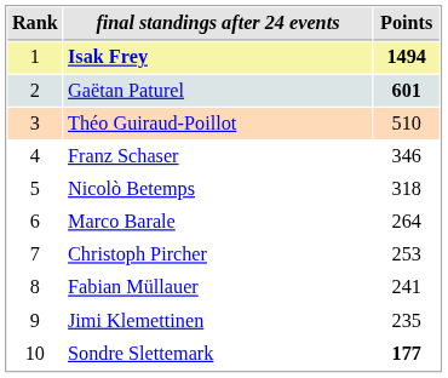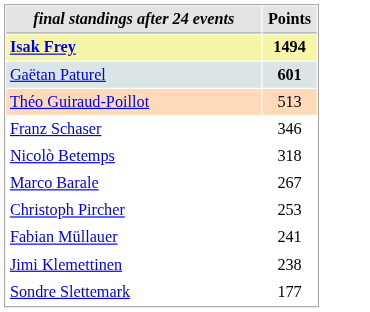 <table cellspacing="1" cellpadding="3" style="border:1px solid #AAAAAA;font-size:86%">
 <tr style="background-color: #E4E4E4;">
-<th style="border-bottom:1px solid #AAAAAA; width: 10px;">Rank</th>
 <th style="border-bottom:1px solid #AAAAAA; width: 210px;"><em>final standings after 24 events</em></th>
 <th style="border-bottom:1px solid #AAAAAA; width: 40px;">Points</th>
 </tr>
 <tr style="background:#f7f6a8;">
-<td align=center>1</td>
 <td> <strong><a href='#'>Isak Frey</a></strong> </td>
 <td align=center><strong>1494</strong></td>
 </tr>
 <tr style="background:#dce5e5;">
-<td align=center>2</td>
 <td> <a href='#'>Gaëtan Paturel</a></td>
 <td align=center><strong>601</strong></td>
 </tr>
 <tr style="background:#ffdab9;">
-<td align=center>3</td>
 <td> <a href='#'>Théo Guiraud-Poillot</a></td>
-<td align=center>510</td>
+<td align=center>513</td>
 </tr>
 <tr>
-<td align=center>4</td>
 <td> <a href='#'>Franz Schaser</a></td>
 <td align=center>346</td>
 </tr>
 <tr>
-<td align=center>5</td>
 <td> <a href='#'>Nicolò Betemps</a></td>
 <td align=center>318</td>
 </tr>
 <tr>
-<td align=center>6</td>
 <td> <a href='#'>Marco Barale</a></td>
-<td align=center>264</td>
+<td align=center>267</td>
 </tr>
 <tr>
-<td align=center>7</td>
 <td> <a href='#'>Christoph Pircher</a></td>
 <td align=center>253</td>
 </tr>
 <tr>
-<td align=center>8</td>
 <td> <a href='#'>Fabian Müllauer</a></td>
 <td align=center>241</td>
 </tr>
 <tr>
-<td align=center>9</td>
 <td> <a href='#'>Jimi Klemettinen</a></td>
-<td align=center>235</td>
+<td align=center>238</td>
 </tr>
 <tr>
-<td align=center>10</td>
 <td> <a href='#'>Sondre Slettemark</a></td>
-<td align=center><strong>177</strong></td>
+<td align=center>177</td>
 </tr>
 </table>
